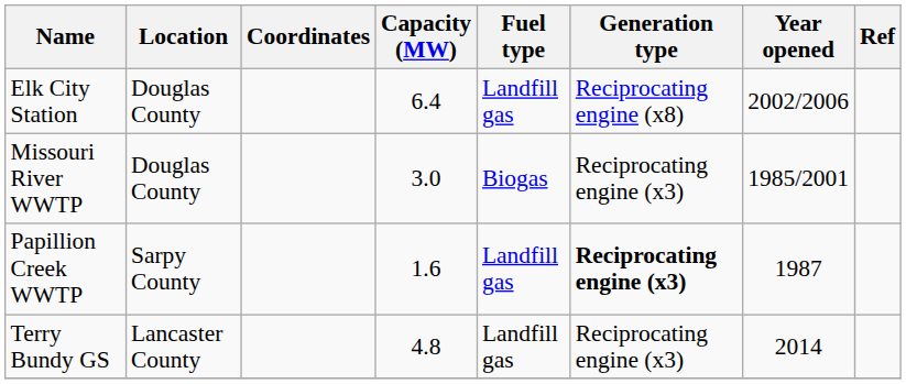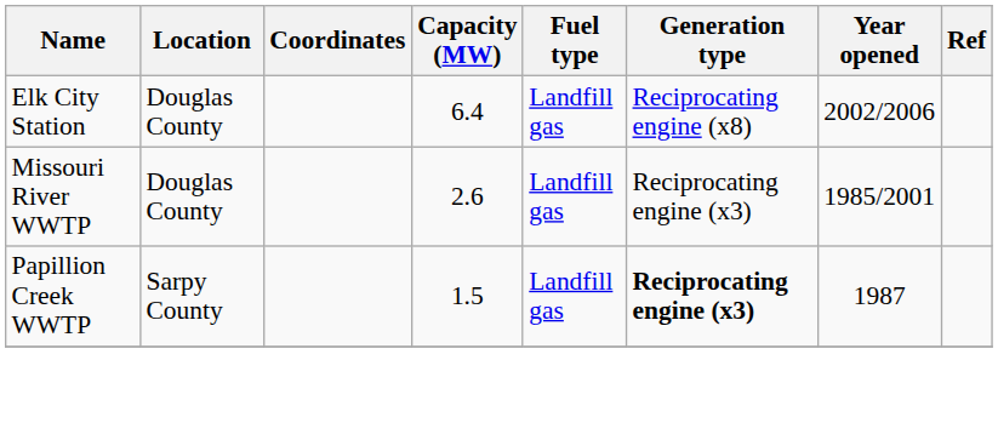 <table class="wikitable sortable">
 <tr>
 <th>Name</th>
 <th>Location</th>
 <th>Coordinates</th>
 <th>Capacity<br>(<a href='#'>MW</a>)</th>
 <th>Fuel<br>type</th>
 <th>Generation<br>type</th>
 <th>Year<br>opened</th>
 <th>Ref</th>
 </tr>
 <tr>
 <td>Elk City Station</td>
 <td>Douglas County</td>
 <td></td>
 <td align="center">6.4</td>
 <td><a href='#'>Landfill gas</a></td>
 <td><a href='#'>Reciprocating engine</a> (x8)</td>
 <td align="center">2002/2006</td>
 <td></td>
 </tr>
 <tr>
 <td>Missouri River WWTP</td>
 <td>Douglas County</td>
 <td></td>
-<td align="center">3.0</td>
-<td><a href='#'>Biogas</a></td>
+<td align="center">2.6</td>
+<td><a href='#'>Landfill gas</a></td>
 <td>Reciprocating engine (x3)</td>
 <td align="center">1985/2001</td>
 <td></td>
 </tr>
 <tr>
 <td>Papillion Creek WWTP</td>
 <td>Sarpy County</td>
 <td></td>
-<td align="center">1.6</td>
+<td align="center">1.5</td>
 <td><a href='#'>Landfill gas</a></td>
 <td><strong>Reciprocating engine (x3)</strong></td>
 <td align="center">1987</td>
 <td></td>
 </tr>
 <tr>
-<td>Terry Bundy GS</td>
-<td>Lancaster County</td>
-<td></td>
-<td align="center">4.8</td>
-<td>Landfill gas</td>
-<td>Reciprocating engine (x3)</td>
-<td align="center">2014</td>
-<td></td>
-</tr>
-<tr>
 </tr>
 </table>
